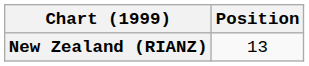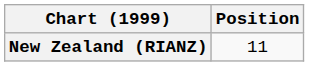 <table class="wikitable plainrowheaders" style="text-align:center">
 <tr>
 <th scope="col">Chart (1999)</th>
 <th scope="col">Position</th>
 </tr>
 <tr>
 <th scope="row">New Zealand (RIANZ)</th>
-<td>13</td>
+<td>11</td>
 </tr>
 </table>
